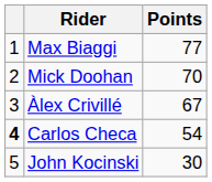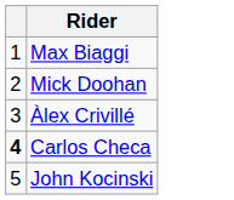 <table class="wikitable" style="font-size: 95%;">
 <tr>
 <th></th>
 <th>Rider</th>
-<th>Points</th>
 </tr>
 <tr>
 <td align=center>1</td>
 <td> <a href='#'>Max Biaggi</a></td>
-<td align=right>77</td>
 </tr>
 <tr>
 <td align=center>2</td>
 <td> <a href='#'>Mick Doohan</a></td>
-<td align=right>70</td>
 </tr>
 <tr>
 <td align=center>3</td>
 <td> <a href='#'>Àlex Crivillé</a></td>
-<td align=right>67</td>
 </tr>
 <tr>
 <td align=center><strong>4</strong></td>
 <td> <a href='#'>Carlos Checa</a></td>
-<td align=right>54</td>
 </tr>
 <tr>
 <td align=center>5</td>
 <td> <a href='#'>John Kocinski</a></td>
-<td align=right>30</td>
 </tr>
 </table>
